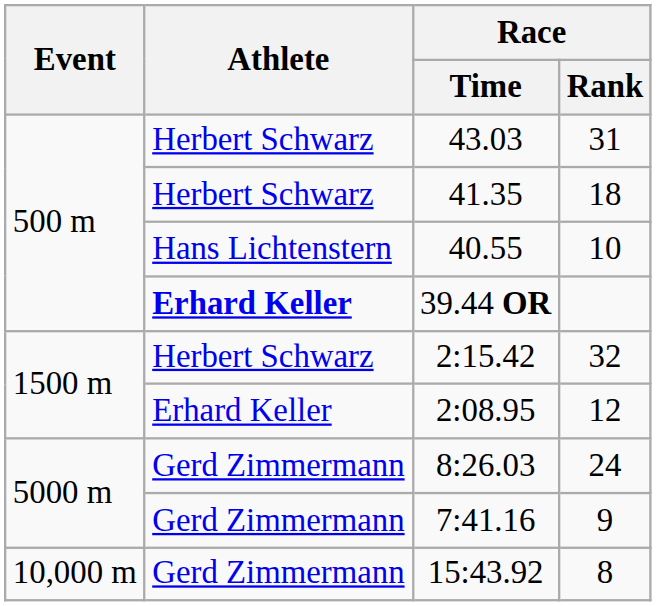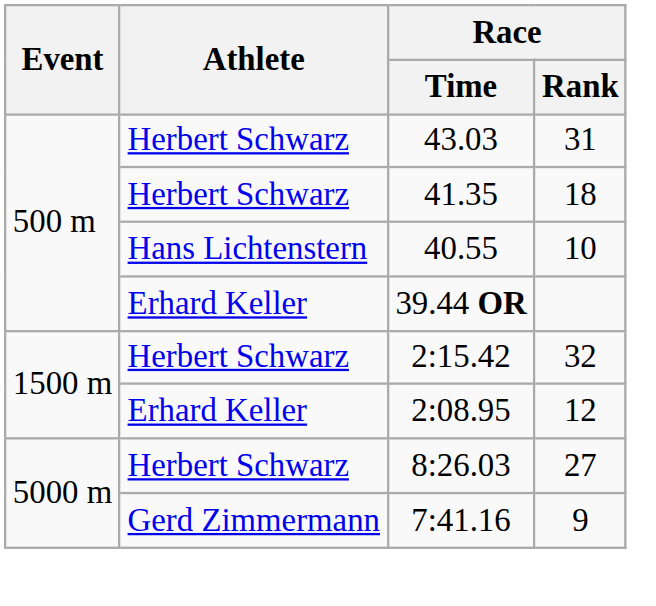 <table class="wikitable" border="1" style="font-size:90%">
 <tr>
 <th rowspan=2>Event</th>
 <th rowspan=2>Athlete</th>
 <th colspan=2>Race</th>
 </tr>
 <tr>
 <th>Time</th>
 <th>Rank</th>
 </tr>
 <tr>
 <td rowspan=4>500 m</td>
 <td><a href='#'>Herbert Schwarz</a></td>
 <td align=center>43.03</td>
 <td align=center>31</td>
 </tr>
 <tr>
 <td><a href='#'>Herbert Schwarz</a></td>
 <td align=center>41.35</td>
 <td align=center>18</td>
 </tr>
 <tr>
 <td><a href='#'>Hans Lichtenstern</a></td>
 <td align=center>40.55</td>
 <td align=center>10</td>
 </tr>
 <tr>
-<td><strong><a href='#'>Erhard Keller</a></strong></td>
+<td><a href='#'>Erhard Keller</a></td>
 <td align=center>39.44 <strong>OR</strong></td>
 <td align=center></td>
 </tr>
 <tr>
 <td rowspan=2>1500 m</td>
 <td><a href='#'>Herbert Schwarz</a></td>
 <td align=center>2:15.42</td>
 <td align=center>32</td>
 </tr>
 <tr>
 <td><a href='#'>Erhard Keller</a></td>
 <td align=center>2:08.95</td>
 <td align=center>12</td>
 </tr>
 <tr>
 <td rowspan=2>5000 m</td>
-<td><a href='#'>Gerd Zimmermann</a></td>
+<td><a href='#'>Herbert Schwarz</a></td>
 <td align=center>8:26.03</td>
-<td align=center>24</td>
+<td align=center>27</td>
 </tr>
 <tr>
 <td><a href='#'>Gerd Zimmermann</a></td>
 <td align=center>7:41.16</td>
 <td align=center>9</td>
 </tr>
-<tr>
-<td>10,000 m</td>
-<td><a href='#'>Gerd Zimmermann</a></td>
-<td align=center>15:43.92</td>
-<td align=center>8</td>
-</tr>
 </table>
